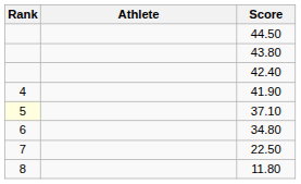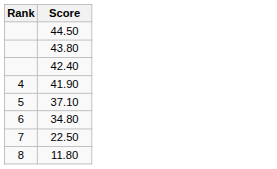 <table class=wikitable style="text-align:center">
 <tr>
 <th width=40>Rank</th>
-<th width=250>Athlete</th>
 <th width=70>Score</th>
 </tr>
 <tr>
 <td></td>
-<td align=left></td>
 <td>44.50</td>
 </tr>
 <tr>
 <td></td>
-<td align=left></td>
 <td>43.80</td>
 </tr>
 <tr>
 <td></td>
-<td align=left></td>
 <td>42.40</td>
 </tr>
 <tr>
 <td>4</td>
-<td align=left></td>
 <td>41.90</td>
 </tr>
 <tr>
-<td style="background: lightyellow;">5</td>
-<td align=left></td>
+<td>5</td>
 <td>37.10</td>
 </tr>
 <tr>
 <td>6</td>
-<td align=left></td>
 <td>34.80</td>
 </tr>
 <tr>
 <td>7</td>
-<td align=left></td>
 <td>22.50</td>
 </tr>
 <tr>
 <td>8</td>
-<td align=left></td>
 <td>11.80</td>
 </tr>
 </table>
